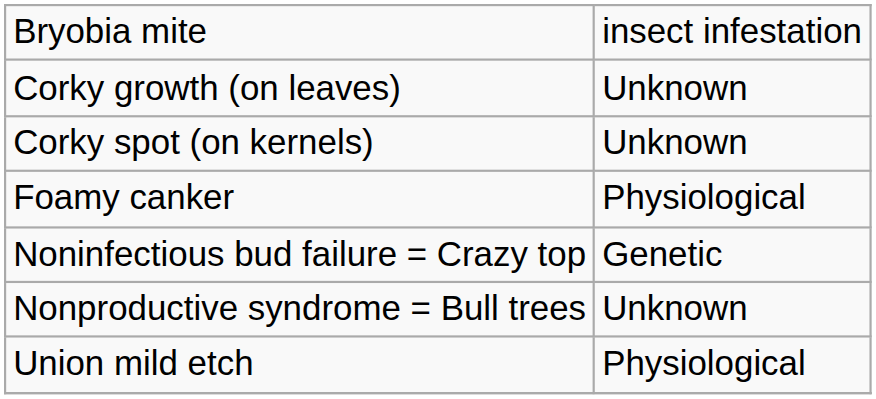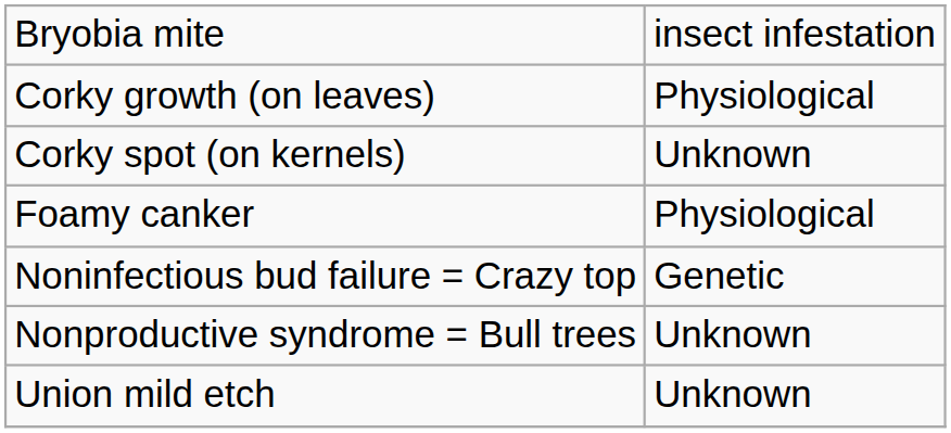 <table class="wikitable" style="clear">
 <tr>
 <td>Bryobia mite</td>
 <td>insect infestation</td>
 </tr>
 <tr>
 <td>Corky growth (on leaves)</td>
-<td>Unknown</td>
+<td>Physiological</td>
 </tr>
 <tr>
 <td>Corky spot (on kernels)</td>
 <td>Unknown</td>
 </tr>
 <tr>
 <td>Foamy canker</td>
 <td>Physiological</td>
 </tr>
 <tr>
 <td>Noninfectious bud failure = Crazy top</td>
 <td>Genetic</td>
 </tr>
 <tr>
 <td>Nonproductive syndrome = Bull trees</td>
 <td>Unknown</td>
 </tr>
 <tr>
 <td>Union mild etch</td>
-<td>Physiological</td>
+<td>Unknown</td>
 </tr>
 <tr>
 </tr>
 </table>
